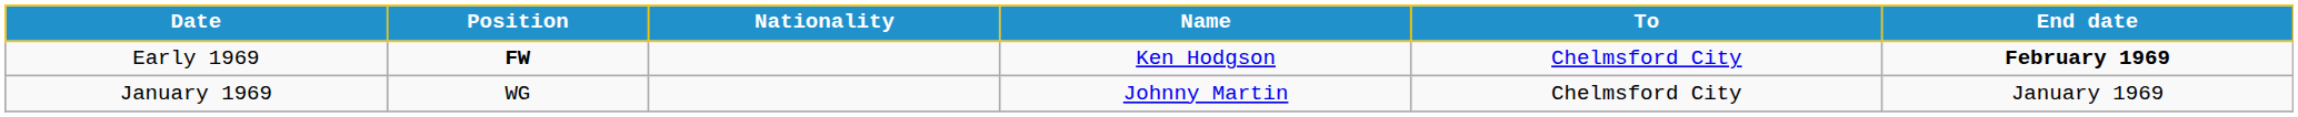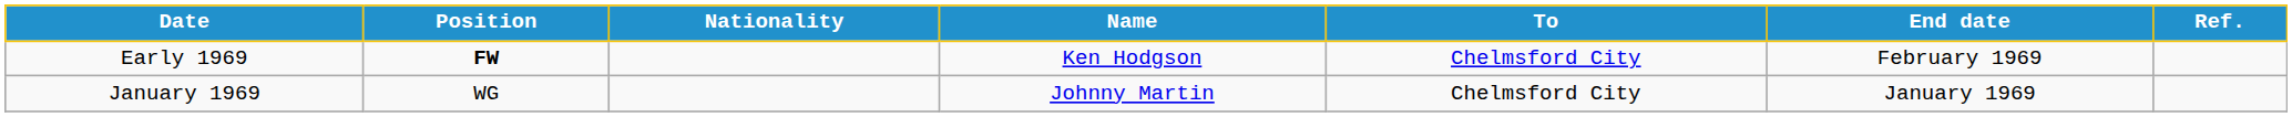 <table class="wikitable" style="text-align:center; font-size:90%; width:100%;">
 <tr>
 <th style="background:#2191CC; color:white; border:1px solid #F7C408; text-align:center;">Date</th>
 <th style="background:#2191CC; color:white; border:1px solid #F7C408; text-align:center;">Position</th>
 <th style="background:#2191CC; color:white; border:1px solid #F7C408; text-align:center;">Nationality</th>
 <th style="background:#2191CC; color:white; border:1px solid #F7C408; text-align:center;">Name</th>
 <th style="background:#2191CC; color:white; border:1px solid #F7C408; text-align:center;">To</th>
 <th style="background:#2191CC; color:white; border:1px solid #F7C408; text-align:center;">End date</th>
+<th style="background:#2191CC; color:white; border:1px solid #F7C408; text-align:center;">Ref.</th>
 </tr>
 <tr>
 <td>Early 1969</td>
 <td><strong>FW</strong></td>
 <td></td>
 <td><a href='#'>Ken Hodgson</a></td>
 <td> <a href='#'>Chelmsford City</a></td>
-<td><strong>February 1969</strong></td>
+<td>February 1969</td>
+<td></td>
 </tr>
 <tr>
 <td>January 1969</td>
 <td>WG</td>
 <td></td>
 <td><a href='#'>Johnny Martin</a></td>
 <td> Chelmsford City</td>
 <td>January 1969</td>
+<td></td>
 </tr>
 </table>
